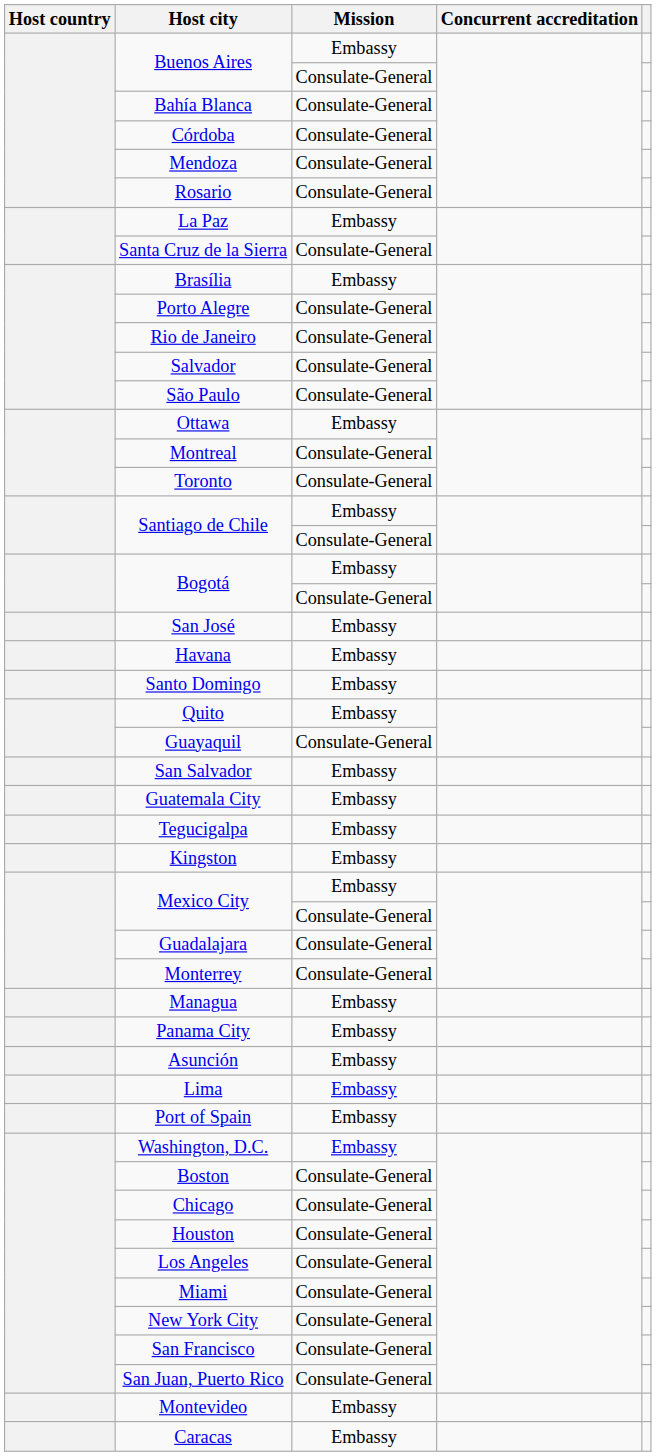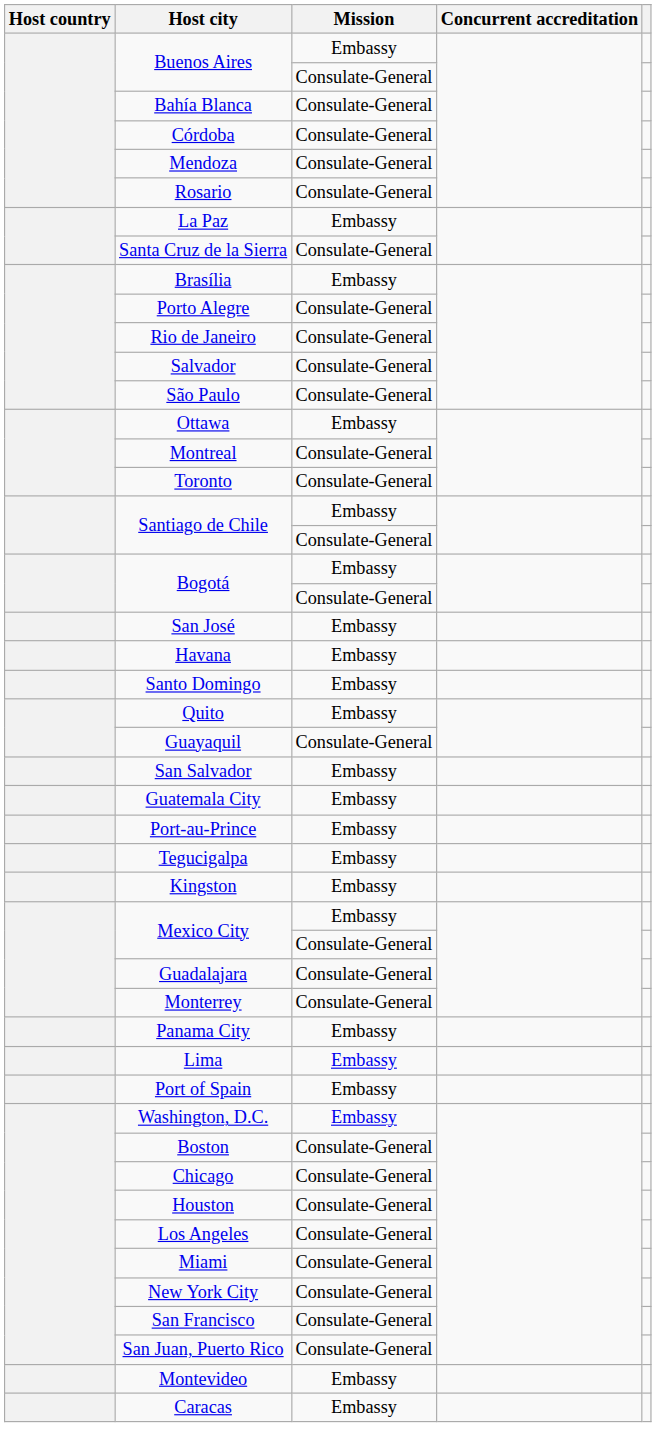 <table class="wikitable plainrowheaders" style="text-align:center;">
 <tr>
 <th scope="col">Host country</th>
 <th scope="col">Host city</th>
 <th scope="col">Mission</th>
 <th scope="col">Concurrent accreditation</th>
 <th scope="col"></th>
 </tr>
 <tr>
 <th scope="row" rowspan="6"></th>
 <td rowspan="2"><a href='#'>Buenos Aires</a></td>
 <td>Embassy</td>
 <td rowspan="6"></td>
 <td></td>
 </tr>
 <tr>
 <td>Consulate-General</td>
 <td></td>
 </tr>
 <tr>
 <td><a href='#'>Bahía Blanca</a></td>
 <td>Consulate-General</td>
 <td></td>
 </tr>
 <tr>
 <td><a href='#'>Córdoba</a></td>
 <td>Consulate-General</td>
 <td></td>
 </tr>
 <tr>
 <td><a href='#'>Mendoza</a></td>
 <td>Consulate-General</td>
 <td></td>
 </tr>
 <tr>
 <td><a href='#'>Rosario</a></td>
 <td>Consulate-General</td>
 <td></td>
 </tr>
 <tr>
 <th scope="row" rowspan="2"></th>
 <td><a href='#'>La Paz</a></td>
 <td>Embassy</td>
 <td rowspan="2"></td>
 <td></td>
 </tr>
 <tr>
 <td><a href='#'>Santa Cruz de la Sierra</a></td>
 <td>Consulate-General</td>
 <td></td>
 </tr>
 <tr>
 <th scope="row" rowspan="5"></th>
 <td><a href='#'>Brasília</a></td>
 <td>Embassy</td>
 <td rowspan="5"></td>
 <td></td>
 </tr>
 <tr>
 <td><a href='#'>Porto Alegre</a></td>
 <td>Consulate-General</td>
 <td></td>
 </tr>
 <tr>
 <td><a href='#'>Rio de Janeiro</a></td>
 <td>Consulate-General</td>
 <td></td>
 </tr>
 <tr>
 <td><a href='#'>Salvador</a></td>
 <td>Consulate-General</td>
 <td></td>
 </tr>
 <tr>
 <td><a href='#'>São Paulo</a></td>
 <td>Consulate-General</td>
 <td></td>
 </tr>
 <tr>
 <th scope="row" rowspan="3"></th>
 <td><a href='#'>Ottawa</a></td>
 <td>Embassy</td>
 <td rowspan="3"></td>
 <td></td>
 </tr>
 <tr>
 <td><a href='#'>Montreal</a></td>
 <td>Consulate-General</td>
 <td></td>
 </tr>
 <tr>
 <td><a href='#'>Toronto</a></td>
 <td>Consulate-General</td>
 <td></td>
 </tr>
 <tr>
 <th scope="row" rowspan="2"></th>
 <td rowspan="2"><a href='#'>Santiago de Chile</a></td>
 <td>Embassy</td>
 <td rowspan="2"></td>
 <td></td>
 </tr>
 <tr>
 <td>Consulate-General</td>
 <td></td>
 </tr>
 <tr>
 <th scope="row" rowspan="2"></th>
 <td rowspan="2"><a href='#'>Bogotá</a></td>
 <td>Embassy</td>
 <td rowspan="2"></td>
 <td></td>
 </tr>
 <tr>
 <td>Consulate-General</td>
 <td></td>
 </tr>
 <tr>
 <th scope="row"></th>
 <td><a href='#'>San José</a></td>
 <td>Embassy</td>
 <td></td>
 <td></td>
 </tr>
 <tr>
 <th scope="row"></th>
 <td><a href='#'>Havana</a></td>
 <td>Embassy</td>
 <td></td>
 <td></td>
 </tr>
 <tr>
 <th scope="row"></th>
 <td><a href='#'>Santo Domingo</a></td>
 <td>Embassy</td>
 <td></td>
 <td></td>
 </tr>
 <tr>
 <th scope="row" rowspan="2"></th>
 <td><a href='#'>Quito</a></td>
 <td>Embassy</td>
 <td rowspan="2"></td>
 <td></td>
 </tr>
 <tr>
 <td><a href='#'>Guayaquil</a></td>
 <td>Consulate-General</td>
 <td></td>
 </tr>
 <tr>
 <th scope="row"></th>
 <td><a href='#'>San Salvador</a></td>
 <td>Embassy</td>
 <td></td>
 <td></td>
 </tr>
 <tr>
 <th scope="row"></th>
 <td><a href='#'>Guatemala City</a></td>
 <td>Embassy</td>
 <td></td>
 <td></td>
 </tr>
 <tr>
 <th scope="row"></th>
+<td><a href='#'>Port-au-Prince</a></td>
+<td>Embassy</td>
+<td></td>
+<td></td>
+</tr>
+<tr>
+<th scope="row"></th>
 <td><a href='#'>Tegucigalpa</a></td>
 <td>Embassy</td>
 <td></td>
 <td></td>
 </tr>
 <tr>
 <th scope="row"></th>
 <td><a href='#'>Kingston</a></td>
 <td>Embassy</td>
 <td></td>
 <td></td>
 </tr>
 <tr>
 <th scope="row" rowspan="4"></th>
 <td rowspan="2"><a href='#'>Mexico City</a></td>
 <td>Embassy</td>
 <td rowspan="4"></td>
 <td></td>
 </tr>
 <tr>
 <td>Consulate-General</td>
 <td></td>
 </tr>
 <tr>
 <td><a href='#'>Guadalajara</a></td>
 <td>Consulate-General</td>
 <td></td>
 </tr>
 <tr>
 <td><a href='#'>Monterrey</a></td>
 <td>Consulate-General</td>
 <td></td>
 </tr>
 <tr>
 <th scope="row"></th>
-<td><a href='#'>Managua</a></td>
-<td>Embassy</td>
-<td></td>
-<td></td>
-</tr>
-<tr>
-<th scope="row"></th>
 <td><a href='#'>Panama City</a></td>
-<td>Embassy</td>
-<td></td>
-<td></td>
-</tr>
-<tr>
-<th scope="row"></th>
-<td><a href='#'>Asunción</a></td>
 <td>Embassy</td>
 <td></td>
 <td></td>
 </tr>
 <tr>
 <th scope="row"></th>
 <td><a href='#'>Lima</a></td>
 <td><a href='#'>Embassy</a></td>
 <td></td>
 <td></td>
 </tr>
 <tr>
 <th scope="row"></th>
 <td><a href='#'>Port of Spain</a></td>
 <td>Embassy</td>
 <td></td>
 <td></td>
 </tr>
 <tr>
 <th scope="row" rowspan="9"></th>
 <td><a href='#'>Washington, D.C.</a></td>
 <td><a href='#'>Embassy</a></td>
 <td rowspan="9"></td>
 <td></td>
 </tr>
 <tr>
 <td><a href='#'>Boston</a></td>
 <td>Consulate-General</td>
 <td></td>
 </tr>
 <tr>
 <td><a href='#'>Chicago</a></td>
 <td>Consulate-General</td>
 <td></td>
 </tr>
 <tr>
 <td><a href='#'>Houston</a></td>
 <td>Consulate-General</td>
 <td></td>
 </tr>
 <tr>
 <td><a href='#'>Los Angeles</a></td>
 <td>Consulate-General</td>
 <td></td>
 </tr>
 <tr>
 <td><a href='#'>Miami</a></td>
 <td>Consulate-General</td>
 <td></td>
 </tr>
 <tr>
 <td><a href='#'>New York City</a></td>
 <td>Consulate-General</td>
 <td></td>
 </tr>
 <tr>
 <td><a href='#'>San Francisco</a></td>
 <td>Consulate-General</td>
 <td></td>
 </tr>
 <tr>
 <td><a href='#'>San Juan, Puerto Rico</a></td>
 <td>Consulate-General</td>
 <td></td>
 </tr>
 <tr>
 <th scope="row"></th>
 <td><a href='#'>Montevideo</a></td>
 <td>Embassy</td>
 <td></td>
 <td></td>
 </tr>
 <tr>
 <th scope="row"></th>
 <td><a href='#'>Caracas</a></td>
 <td>Embassy</td>
 <td></td>
 <td></td>
 </tr>
 </table>
